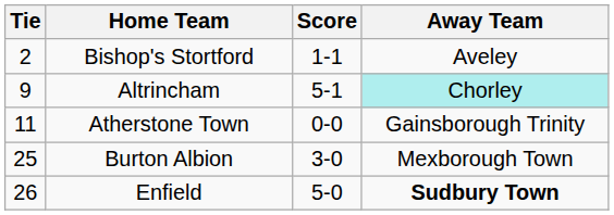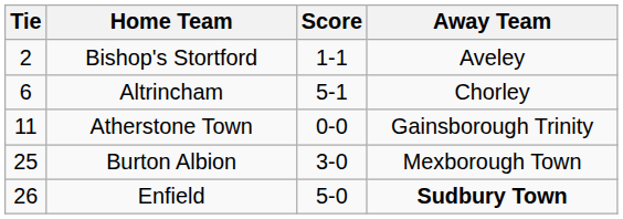 <table class="wikitable" style="text-align:center;">
 <tr>
 <th width=20>Tie</th>
 <th width=175>Home Team</th>
 <th width=20>Score</th>
 <th width=175>Away Team</th>
 </tr>
 <tr>
 <td>2</td>
 <td>Bishop's Stortford</td>
 <td>1-1</td>
 <td>Aveley</td>
 </tr>
 <tr>
-<td>9</td>
+<td>6</td>
 <td>Altrincham</td>
 <td>5-1</td>
-<td style="background: paleturquoise;">Chorley</td>
+<td>Chorley</td>
 </tr>
 <tr>
 <td>11</td>
 <td>Atherstone Town</td>
 <td>0-0</td>
 <td>Gainsborough Trinity</td>
 </tr>
 <tr>
 <td>25</td>
 <td>Burton Albion</td>
 <td>3-0</td>
 <td>Mexborough Town</td>
 </tr>
 <tr>
 <td>26</td>
 <td>Enfield</td>
 <td>5-0</td>
 <td><strong>Sudbury Town</strong></td>
 </tr>
 </table>
